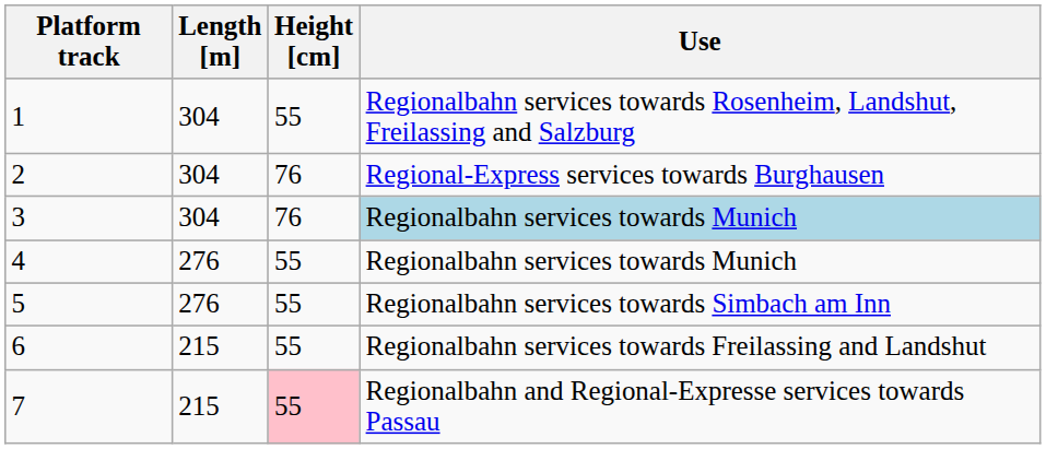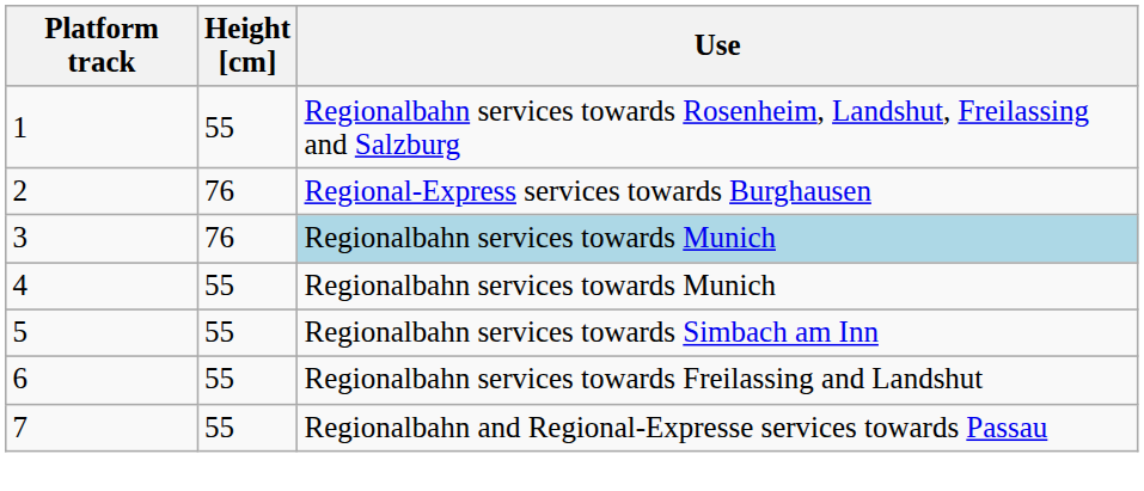 <table class="wikitable sortable">
 <tr>
 <th>Platform track</th>
-<th>Length<br>[m]</th>
 <th>Height<br>[cm]</th>
 <th>Use</th>
 </tr>
 <tr>
 <td>1</td>
-<td>304</td>
 <td>55</td>
 <td><a href='#'>Regionalbahn</a> services towards <a href='#'>Rosenheim</a>, <a href='#'>Landshut</a>, <a href='#'>Freilassing</a> and <a href='#'>Salzburg</a></td>
 </tr>
 <tr>
 <td>2</td>
-<td>304</td>
 <td>76</td>
 <td><a href='#'>Regional-Express</a> services towards <a href='#'>Burghausen</a></td>
 </tr>
 <tr>
 <td>3</td>
-<td>304</td>
 <td>76</td>
 <td style="background: lightblue;">Regionalbahn services towards <a href='#'>Munich</a></td>
 </tr>
 <tr>
 <td>4</td>
-<td>276</td>
 <td>55</td>
 <td>Regionalbahn services towards Munich</td>
 </tr>
 <tr>
 <td>5</td>
-<td>276</td>
 <td>55</td>
 <td>Regionalbahn services towards <a href='#'>Simbach am Inn</a></td>
 </tr>
 <tr>
 <td>6</td>
-<td>215</td>
 <td>55</td>
 <td>Regionalbahn services towards Freilassing and Landshut</td>
 </tr>
 <tr>
 <td>7</td>
-<td>215</td>
-<td style="background: pink;">55</td>
+<td>55</td>
 <td>Regionalbahn and Regional-Expresse services towards <a href='#'>Passau</a></td>
 </tr>
 </table>
